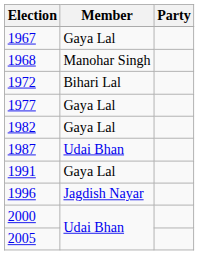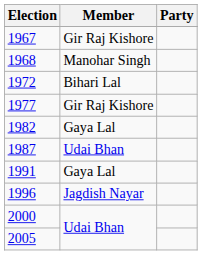 <table class="wikitable sortable">
 <tr>
 <th>Election</th>
 <th>Member</th>
 <th colspan=2>Party</th>
 </tr>
 <tr>
 </tr>
 <tr>
 <td><a href='#'>1967</a></td>
-<td>Gaya Lal</td>
+<td>Gir Raj Kishore</td>
 <td></td>
 </tr>
 <tr>
 <td><a href='#'>1968</a></td>
 <td>Manohar Singh</td>
 <td></td>
 </tr>
 <tr>
 <td><a href='#'>1972</a></td>
 <td>Bihari Lal</td>
 </tr>
 <tr>
 <td><a href='#'>1977</a></td>
-<td>Gaya Lal</td>
+<td>Gir Raj Kishore</td>
 <td></td>
 </tr>
 <tr>
 <td><a href='#'>1982</a></td>
 <td>Gaya Lal</td>
 <td></td>
 </tr>
 <tr>
 <td><a href='#'>1987</a></td>
 <td><a href='#'>Udai Bhan</a></td>
 </tr>
 <tr>
 <td><a href='#'>1991</a></td>
 <td>Gaya Lal</td>
 <td></td>
 </tr>
 <tr>
 <td><a href='#'>1996</a></td>
 <td><a href='#'>Jagdish Nayar</a></td>
 <td></td>
 </tr>
 <tr>
 <td><a href='#'>2000</a></td>
 <td rowspan=2><a href='#'>Udai Bhan</a></td>
 <td></td>
 </tr>
 <tr>
 <td><a href='#'>2005</a></td>
 <td></td>
 </tr>
 </table>
